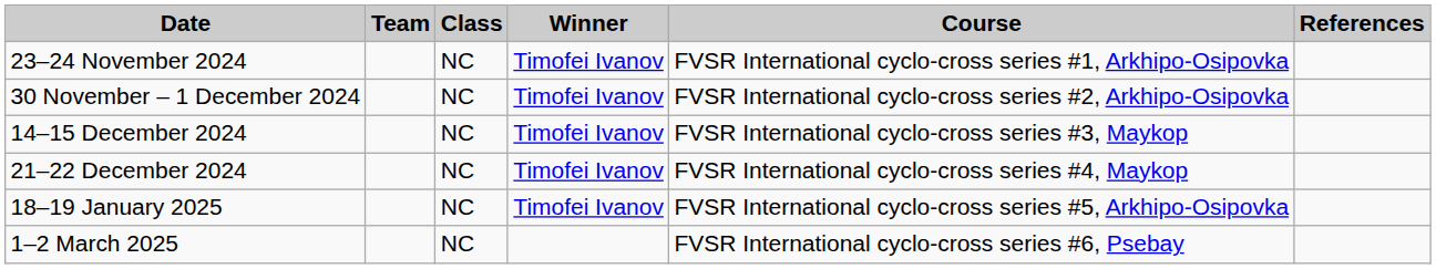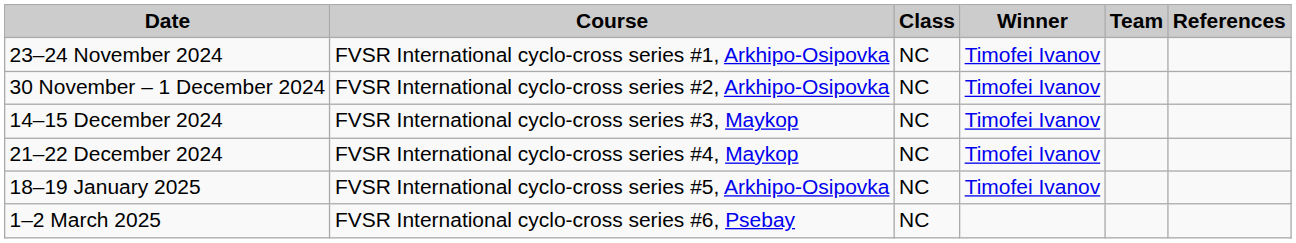 <table class="wikitable sortable alternance ">
 <tr>
 <th scope="col" style="background-color:#CCCCCC;">Date</th>
-<th scope="col" style="background-color:#CCCCCC;">Team</th>
+<th scope="col" style="background-color:#CCCCCC;">Course</th>
 <th scope="col" style="background-color:#CCCCCC;">Class</th>
 <th scope="col" style="background-color:#CCCCCC;">Winner</th>
-<th scope="col" style="background-color:#CCCCCC;">Course</th>
+<th scope="col" style="background-color:#CCCCCC;">Team</th>
 <th scope="col" style="background-color:#CCCCCC;">References</th>
 </tr>
 <tr>
 <td>23–24 November 2024</td>
-<td></td>
+<td> FVSR International cyclo-cross series #1, <a href='#'>Arkhipo-Osipovka</a></td>
 <td>NC</td>
 <td> <a href='#'>Timofei Ivanov</a></td>
-<td> FVSR International cyclo-cross series #1, <a href='#'>Arkhipo-Osipovka</a></td>
+<td></td>
 <td></td>
 </tr>
 <tr>
 <td>30 November – 1 December 2024</td>
-<td></td>
+<td> FVSR International cyclo-cross series #2, <a href='#'>Arkhipo-Osipovka</a></td>
 <td>NC</td>
 <td> <a href='#'>Timofei Ivanov</a></td>
-<td> FVSR International cyclo-cross series #2, <a href='#'>Arkhipo-Osipovka</a></td>
+<td></td>
 <td></td>
 </tr>
 <tr>
 <td>14–15 December 2024</td>
-<td></td>
+<td> FVSR International cyclo-cross series #3, <a href='#'>Maykop</a></td>
 <td>NC</td>
 <td> <a href='#'>Timofei Ivanov</a></td>
-<td> FVSR International cyclo-cross series #3, <a href='#'>Maykop</a></td>
+<td></td>
 <td></td>
 </tr>
 <tr>
 <td>21–22 December 2024</td>
-<td></td>
+<td> FVSR International cyclo-cross series #4, <a href='#'>Maykop</a></td>
 <td>NC</td>
 <td> <a href='#'>Timofei Ivanov</a></td>
-<td> FVSR International cyclo-cross series #4, <a href='#'>Maykop</a></td>
+<td></td>
 <td></td>
 </tr>
 <tr>
 <td>18–19 January 2025</td>
-<td></td>
+<td> FVSR International cyclo-cross series #5, <a href='#'>Arkhipo-Osipovka</a></td>
 <td>NC</td>
 <td> <a href='#'>Timofei Ivanov</a></td>
-<td> FVSR International cyclo-cross series #5, <a href='#'>Arkhipo-Osipovka</a></td>
+<td></td>
 <td></td>
 </tr>
 <tr>
 <td>1–2 March 2025</td>
-<td></td>
+<td> FVSR International cyclo-cross series #6, <a href='#'>Psebay</a></td>
 <td>NC</td>
 <td></td>
-<td> FVSR International cyclo-cross series #6, <a href='#'>Psebay</a></td>
+<td></td>
 <td></td>
 </tr>
 </table>
